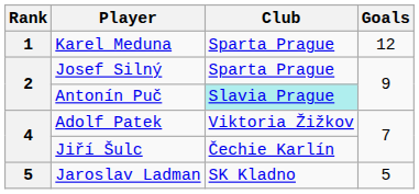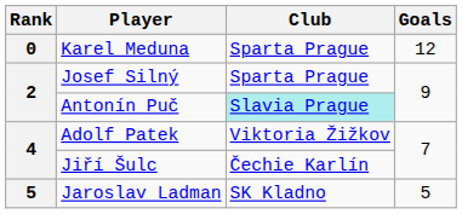 <table class="wikitable" style="text-align:center">
 <tr>
 <th>Rank</th>
 <th>Player</th>
 <th>Club</th>
 <th>Goals</th>
 </tr>
 <tr>
-<th>1</th>
+<th>0</th>
 <td align="left"> <a href='#'>Karel Meduna</a></td>
 <td align="left"><a href='#'>Sparta Prague</a></td>
 <td>12</td>
 </tr>
 <tr>
 <th rowspan="2">2</th>
 <td align="left"> <a href='#'>Josef Silný</a></td>
 <td align="left"><a href='#'>Sparta Prague</a></td>
 <td rowspan="2">9</td>
 </tr>
 <tr>
 <td align="left"> <a href='#'>Antonín Puč</a></td>
 <td align="left" style="background: paleturquoise;"><a href='#'>Slavia Prague</a></td>
 </tr>
 <tr>
 <th rowspan="2">4</th>
 <td align="left"> <a href='#'>Adolf Patek</a></td>
 <td align="left"><a href='#'>Viktoria Žižkov</a></td>
 <td rowspan="2">7</td>
 </tr>
 <tr>
 <td align="left"> <a href='#'>Jiří Šulc</a></td>
 <td align="left"><a href='#'>Čechie Karlín</a></td>
 </tr>
 <tr>
 <th>5</th>
 <td align="left"> <a href='#'>Jaroslav Ladman</a></td>
 <td align="left"><a href='#'>SK Kladno</a></td>
 <td>5</td>
 </tr>
 </table>
